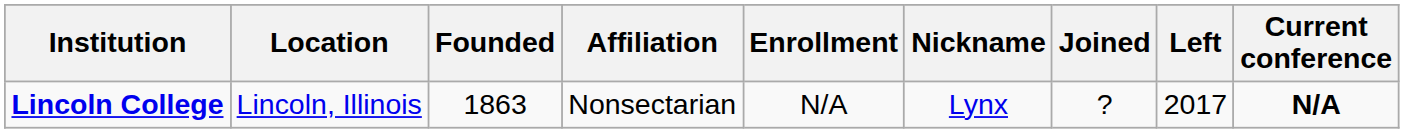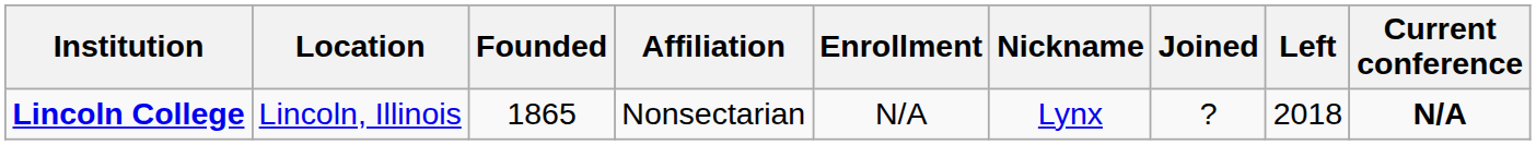 <table class="wikitable sortable" style="text-align:center;">
 <tr>
 <th>Institution</th>
 <th>Location</th>
 <th>Founded</th>
 <th>Affiliation</th>
 <th>Enrollment</th>
 <th>Nickname</th>
 <th>Joined</th>
 <th>Left</th>
 <th>Current<br>conference</th>
 </tr>
 <tr>
 <td><strong><a href='#'>Lincoln College</a></strong></td>
 <td><a href='#'>Lincoln, Illinois</a></td>
-<td>1863</td>
+<td>1865</td>
 <td>Nonsectarian</td>
 <td>N/A</td>
 <td><a href='#'>Lynx</a></td>
 <td>?</td>
-<td>2017</td>
+<td>2018</td>
 <td><strong>N/A</strong></td>
 </tr>
 </table>
